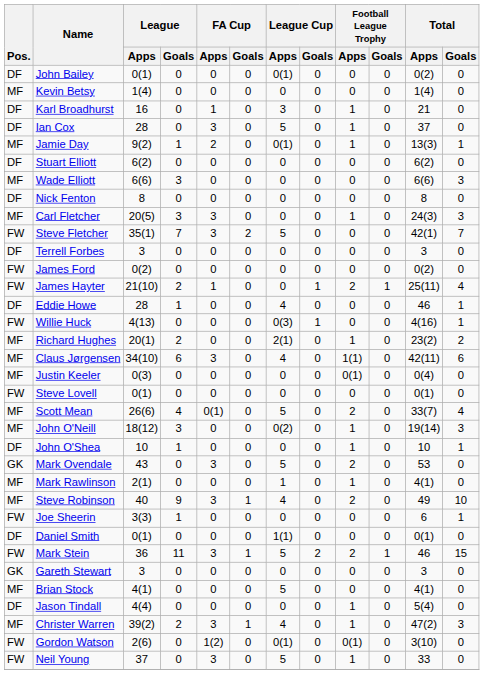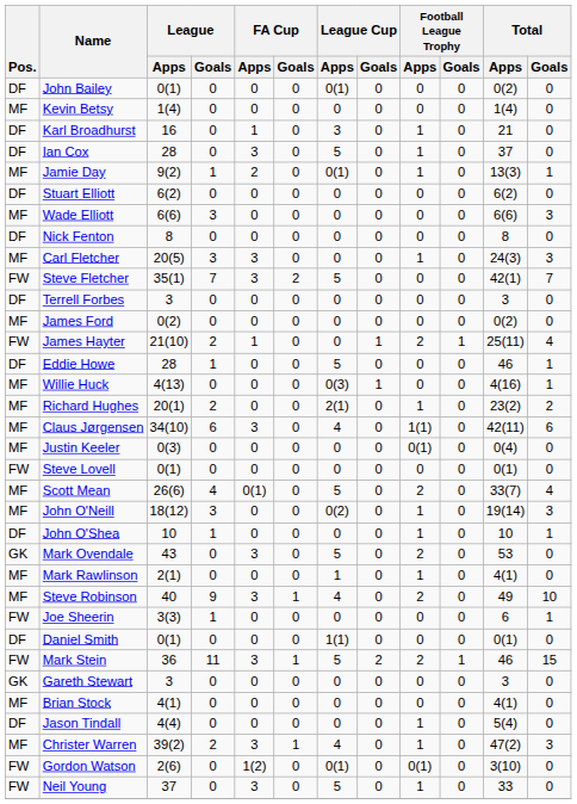 <table class="wikitable" style="text-align:center">
 <tr>
 <th rowspan="2" valign="bottom">Pos.</th>
 <th rowspan="2">Name</th>
 <th colspan="2" width="85">League</th>
 <th colspan="2" width="85">FA Cup</th>
 <th colspan="2" width="85">League Cup</th>
 <th colspan="2" width="85"><small> Football League Trophy </small></th>
 <th colspan="2" width="85">Total</th>
 </tr>
 <tr>
 <th>Apps</th>
 <th>Goals</th>
 <th>Apps</th>
 <th>Goals</th>
 <th>Apps</th>
 <th>Goals</th>
 <th>Apps</th>
 <th>Goals</th>
 <th>Apps</th>
 <th>Goals</th>
 </tr>
 <tr>
 <td align="left">DF</td>
 <td align="left"> <a href='#'>John Bailey</a></td>
 <td>0(1)</td>
 <td>0</td>
 <td>0</td>
 <td>0</td>
 <td>0(1)</td>
 <td>0</td>
 <td>0</td>
 <td>0</td>
 <td>0(2)</td>
 <td>0</td>
 </tr>
 <tr>
 <td align="left">MF</td>
 <td align="left"> <a href='#'>Kevin Betsy</a></td>
 <td>1(4)</td>
 <td>0</td>
 <td>0</td>
 <td>0</td>
 <td>0</td>
 <td>0</td>
 <td>0</td>
 <td>0</td>
 <td>1(4)</td>
 <td>0</td>
 </tr>
 <tr>
 <td align="left">DF</td>
 <td align="left"> <a href='#'>Karl Broadhurst</a></td>
 <td>16</td>
 <td>0</td>
 <td>1</td>
 <td>0</td>
 <td>3</td>
 <td>0</td>
 <td>1</td>
 <td>0</td>
 <td>21</td>
 <td>0</td>
 </tr>
 <tr>
 <td align="left">DF</td>
 <td align="left"> <a href='#'>Ian Cox</a></td>
 <td>28</td>
 <td>0</td>
 <td>3</td>
 <td>0</td>
 <td>5</td>
 <td>0</td>
 <td>1</td>
 <td>0</td>
 <td>37</td>
 <td>0</td>
 </tr>
 <tr>
 <td align="left">MF</td>
 <td align="left"> <a href='#'>Jamie Day</a></td>
 <td>9(2)</td>
 <td>1</td>
 <td>2</td>
 <td>0</td>
 <td>0(1)</td>
 <td>0</td>
 <td>1</td>
 <td>0</td>
 <td>13(3)</td>
 <td>1</td>
 </tr>
 <tr>
 <td align="left">DF</td>
 <td align="left"> <a href='#'>Stuart Elliott</a></td>
 <td>6(2)</td>
 <td>0</td>
 <td>0</td>
 <td>0</td>
 <td>0</td>
 <td>0</td>
 <td>0</td>
 <td>0</td>
 <td>6(2)</td>
 <td>0</td>
 </tr>
 <tr>
 <td align="left">MF</td>
 <td align="left"> <a href='#'>Wade Elliott</a></td>
 <td>6(6)</td>
 <td>3</td>
 <td>0</td>
 <td>0</td>
 <td>0</td>
 <td>0</td>
 <td>0</td>
 <td>0</td>
 <td>6(6)</td>
 <td>3</td>
 </tr>
 <tr>
 <td align="left">DF</td>
 <td align="left"> <a href='#'>Nick Fenton</a></td>
 <td>8</td>
 <td>0</td>
 <td>0</td>
 <td>0</td>
 <td>0</td>
 <td>0</td>
 <td>0</td>
 <td>0</td>
 <td>8</td>
 <td>0</td>
 </tr>
 <tr>
 <td align="left">MF</td>
 <td align="left"> <a href='#'>Carl Fletcher</a></td>
 <td>20(5)</td>
 <td>3</td>
 <td>3</td>
 <td>0</td>
 <td>0</td>
 <td>0</td>
 <td>1</td>
 <td>0</td>
 <td>24(3)</td>
 <td>3</td>
 </tr>
 <tr>
 <td align="left">FW</td>
 <td align="left"> <a href='#'>Steve Fletcher</a></td>
 <td>35(1)</td>
 <td>7</td>
 <td>3</td>
 <td>2</td>
 <td>5</td>
 <td>0</td>
 <td>0</td>
 <td>0</td>
 <td>42(1)</td>
 <td>7</td>
 </tr>
 <tr>
 <td align="left">DF</td>
 <td align="left"> <a href='#'>Terrell Forbes</a></td>
 <td>3</td>
 <td>0</td>
 <td>0</td>
 <td>0</td>
 <td>0</td>
 <td>0</td>
 <td>0</td>
 <td>0</td>
 <td>3</td>
 <td>0</td>
 </tr>
 <tr>
-<td align="left">FW</td>
+<td align="left">MF</td>
 <td align="left"> <a href='#'>James Ford</a></td>
 <td>0(2)</td>
 <td>0</td>
 <td>0</td>
 <td>0</td>
 <td>0</td>
 <td>0</td>
 <td>0</td>
 <td>0</td>
 <td>0(2)</td>
 <td>0</td>
 </tr>
 <tr>
 <td align="left">FW</td>
 <td align="left"> <a href='#'>James Hayter</a></td>
 <td>21(10)</td>
 <td>2</td>
 <td>1</td>
 <td>0</td>
 <td>0</td>
 <td>1</td>
 <td>2</td>
 <td>1</td>
 <td>25(11)</td>
 <td>4</td>
 </tr>
 <tr>
 <td align="left">DF</td>
 <td align="left"> <a href='#'>Eddie Howe</a></td>
 <td>28</td>
 <td>1</td>
 <td>0</td>
 <td>0</td>
-<td>4</td>
+<td>5</td>
 <td>0</td>
 <td>0</td>
 <td>0</td>
 <td>46</td>
 <td>1</td>
 </tr>
 <tr>
-<td align="left">FW</td>
+<td align="left">MF</td>
 <td align="left"> <a href='#'>Willie Huck</a></td>
 <td>4(13)</td>
 <td>0</td>
 <td>0</td>
 <td>0</td>
 <td>0(3)</td>
 <td>1</td>
 <td>0</td>
 <td>0</td>
 <td>4(16)</td>
 <td>1</td>
 </tr>
 <tr>
 <td align="left">MF</td>
 <td align="left"> <a href='#'>Richard Hughes</a></td>
 <td>20(1)</td>
 <td>2</td>
 <td>0</td>
 <td>0</td>
 <td>2(1)</td>
 <td>0</td>
 <td>1</td>
 <td>0</td>
 <td>23(2)</td>
 <td>2</td>
 </tr>
 <tr>
 <td align="left">MF</td>
 <td align="left"> <a href='#'>Claus Jørgensen</a></td>
 <td>34(10)</td>
 <td>6</td>
 <td>3</td>
 <td>0</td>
 <td>4</td>
 <td>0</td>
 <td>1(1)</td>
 <td>0</td>
 <td>42(11)</td>
 <td>6</td>
 </tr>
 <tr>
 <td align="left">MF</td>
 <td align="left"> <a href='#'>Justin Keeler</a></td>
 <td>0(3)</td>
 <td>0</td>
 <td>0</td>
 <td>0</td>
 <td>0</td>
 <td>0</td>
 <td>0(1)</td>
 <td>0</td>
 <td>0(4)</td>
 <td>0</td>
 </tr>
 <tr>
 <td align="left">FW</td>
 <td align="left"> <a href='#'>Steve Lovell</a></td>
 <td>0(1)</td>
 <td>0</td>
 <td>0</td>
 <td>0</td>
 <td>0</td>
 <td>0</td>
 <td>0</td>
 <td>0</td>
 <td>0(1)</td>
 <td>0</td>
 </tr>
 <tr>
 <td align="left">MF</td>
 <td align="left"> <a href='#'>Scott Mean</a></td>
 <td>26(6)</td>
 <td>4</td>
 <td>0(1)</td>
 <td>0</td>
 <td>5</td>
 <td>0</td>
 <td>2</td>
 <td>0</td>
 <td>33(7)</td>
 <td>4</td>
 </tr>
 <tr>
 <td align="left">MF</td>
 <td align="left"> <a href='#'>John O'Neill</a></td>
 <td>18(12)</td>
 <td>3</td>
 <td>0</td>
 <td>0</td>
 <td>0(2)</td>
 <td>0</td>
 <td>1</td>
 <td>0</td>
 <td>19(14)</td>
 <td>3</td>
 </tr>
 <tr>
 <td align="left">DF</td>
 <td align="left"> <a href='#'>John O'Shea</a></td>
 <td>10</td>
 <td>1</td>
 <td>0</td>
 <td>0</td>
 <td>0</td>
 <td>0</td>
 <td>1</td>
 <td>0</td>
 <td>10</td>
 <td>1</td>
 </tr>
 <tr>
 <td align="left">GK</td>
 <td align="left"> <a href='#'>Mark Ovendale</a></td>
 <td>43</td>
 <td>0</td>
 <td>3</td>
 <td>0</td>
 <td>5</td>
 <td>0</td>
 <td>2</td>
 <td>0</td>
 <td>53</td>
 <td>0</td>
 </tr>
 <tr>
 <td align="left">MF</td>
 <td align="left"> <a href='#'>Mark Rawlinson</a></td>
 <td>2(1)</td>
 <td>0</td>
 <td>0</td>
 <td>0</td>
 <td>1</td>
 <td>0</td>
 <td>1</td>
 <td>0</td>
 <td>4(1)</td>
 <td>0</td>
 </tr>
 <tr>
 <td align="left">MF</td>
 <td align="left"> <a href='#'>Steve Robinson</a></td>
 <td>40</td>
 <td>9</td>
 <td>3</td>
 <td>1</td>
 <td>4</td>
 <td>0</td>
 <td>2</td>
 <td>0</td>
 <td>49</td>
 <td>10</td>
 </tr>
 <tr>
 <td align="left">FW</td>
 <td align="left"> <a href='#'>Joe Sheerin</a></td>
 <td>3(3)</td>
 <td>1</td>
 <td>0</td>
 <td>0</td>
 <td>0</td>
 <td>0</td>
 <td>0</td>
 <td>0</td>
 <td>6</td>
 <td>1</td>
 </tr>
 <tr>
 <td align="left">DF</td>
 <td align="left"> <a href='#'>Daniel Smith</a></td>
 <td>0(1)</td>
 <td>0</td>
 <td>0</td>
 <td>0</td>
 <td>1(1)</td>
 <td>0</td>
 <td>0</td>
 <td>0</td>
 <td>0(1)</td>
 <td>0</td>
 </tr>
 <tr>
 <td align="left">FW</td>
 <td align="left"> <a href='#'>Mark Stein</a></td>
 <td>36</td>
 <td>11</td>
 <td>3</td>
 <td>1</td>
 <td>5</td>
 <td>2</td>
 <td>2</td>
 <td>1</td>
 <td>46</td>
 <td>15</td>
 </tr>
 <tr>
 <td align="left">GK</td>
 <td align="left"> <a href='#'>Gareth Stewart</a></td>
 <td>3</td>
 <td>0</td>
 <td>0</td>
 <td>0</td>
 <td>0</td>
 <td>0</td>
 <td>0</td>
 <td>0</td>
 <td>3</td>
 <td>0</td>
 </tr>
 <tr>
 <td align="left">MF</td>
 <td align="left"> <a href='#'>Brian Stock</a></td>
 <td>4(1)</td>
 <td>0</td>
 <td>0</td>
 <td>0</td>
-<td>5</td>
+<td>0</td>
 <td>0</td>
 <td>0</td>
 <td>0</td>
 <td>4(1)</td>
 <td>0</td>
 </tr>
 <tr>
 <td align="left">DF</td>
 <td align="left"> <a href='#'>Jason Tindall</a></td>
 <td>4(4)</td>
 <td>0</td>
 <td>0</td>
 <td>0</td>
 <td>0</td>
 <td>0</td>
 <td>1</td>
 <td>0</td>
 <td>5(4)</td>
 <td>0</td>
 </tr>
 <tr>
 <td align="left">MF</td>
 <td align="left"> <a href='#'>Christer Warren</a></td>
 <td>39(2)</td>
 <td>2</td>
 <td>3</td>
 <td>1</td>
 <td>4</td>
 <td>0</td>
 <td>1</td>
 <td>0</td>
 <td>47(2)</td>
 <td>3</td>
 </tr>
 <tr>
 <td align="left">FW</td>
 <td align="left"> <a href='#'>Gordon Watson</a></td>
 <td>2(6)</td>
 <td>0</td>
 <td>1(2)</td>
 <td>0</td>
 <td>0(1)</td>
 <td>0</td>
 <td>0(1)</td>
 <td>0</td>
 <td>3(10)</td>
 <td>0</td>
 </tr>
 <tr>
 <td align="left">FW</td>
 <td align="left"> <a href='#'>Neil Young</a></td>
 <td>37</td>
 <td>0</td>
 <td>3</td>
 <td>0</td>
 <td>5</td>
 <td>0</td>
 <td>1</td>
 <td>0</td>
 <td>33</td>
 <td>0</td>
 </tr>
 <tr>
 </tr>
 </table>
